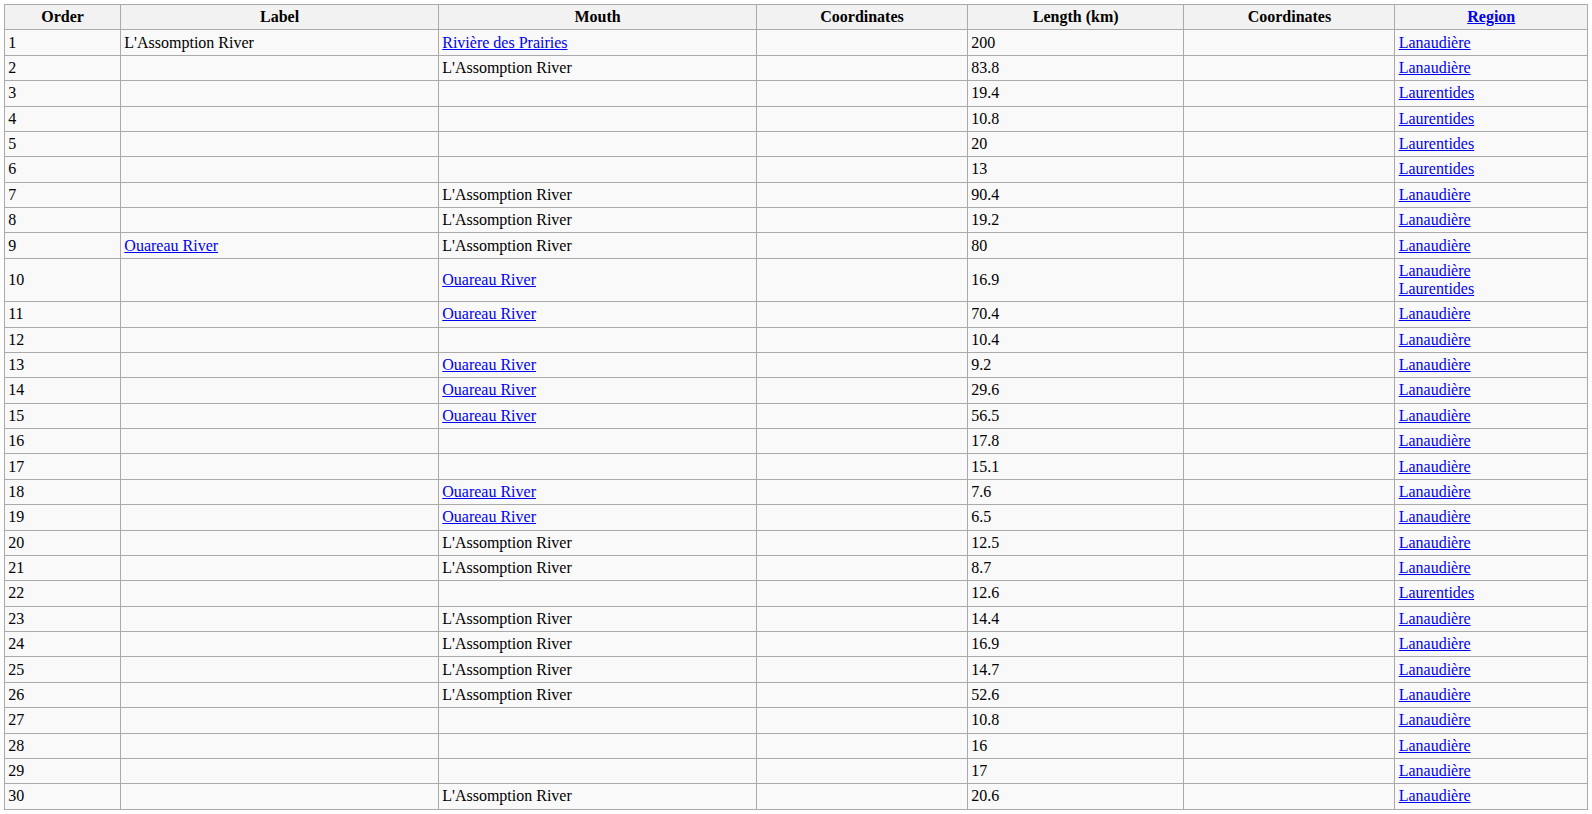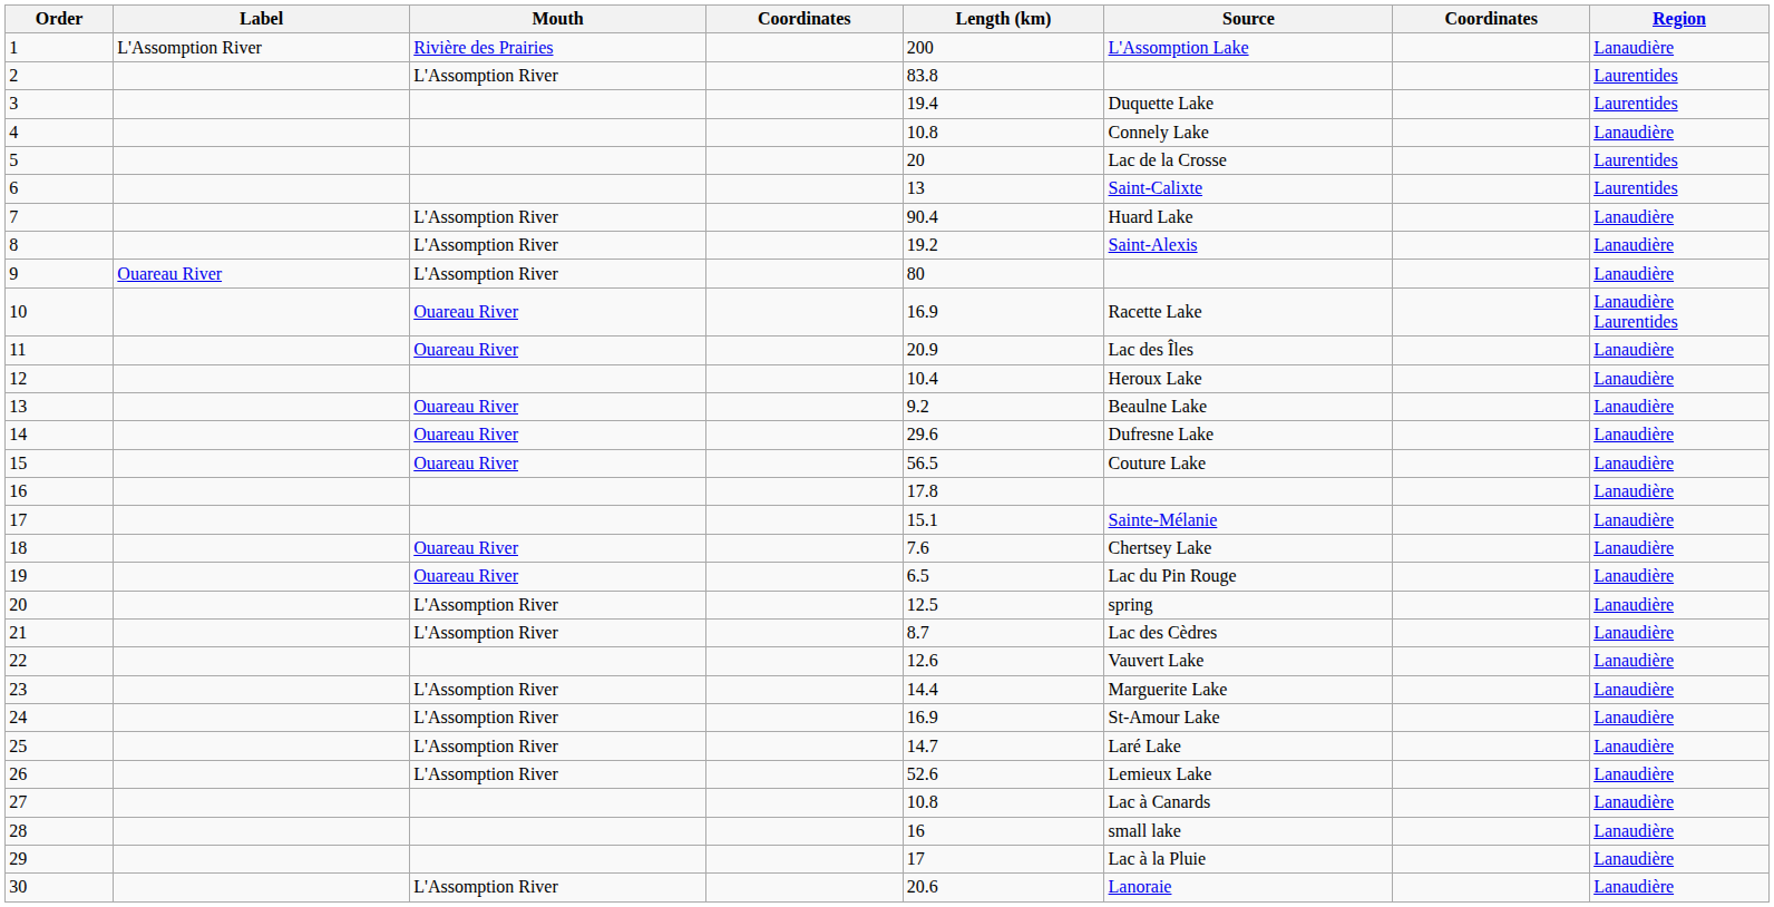 <table class='wikitable sortable center alternance' style='width:100%'>
 <tr>
 <th>Order</th>
 <th>Label</th>
 <th>Mouth</th>
 <th>Coordinates</th>
 <th>Length (km)</th>
+<th>Source</th>
 <th>Coordinates</th>
 <th><a href='#'>Region</a></th>
 </tr>
 <tr>
 <td>1</td>
 <td>L'Assomption River</td>
 <td><a href='#'>Rivière des Prairies</a></td>
 <td></td>
 <td>200</td>
+<td><a href='#'>L'Assomption Lake</a></td>
 <td></td>
 <td><a href='#'>Lanaudière</a></td>
 </tr>
 <tr>
 <td>2</td>
 <td></td>
 <td>L'Assomption River</td>
 <td></td>
 <td>83.8</td>
 <td></td>
-<td><a href='#'>Lanaudière</a></td>
+<td></td>
+<td><a href='#'>Laurentides</a></td>
 </tr>
 <tr>
 <td>3</td>
 <td></td>
 <td></td>
 <td></td>
 <td>19.4</td>
+<td>Duquette Lake</td>
 <td></td>
 <td><a href='#'>Laurentides</a></td>
 </tr>
 <tr>
 <td>4</td>
 <td></td>
 <td></td>
 <td></td>
 <td>10.8</td>
+<td>Connely Lake</td>
 <td></td>
-<td><a href='#'>Laurentides</a></td>
+<td><a href='#'>Lanaudière</a></td>
 </tr>
 <tr>
 <td>5</td>
 <td></td>
 <td></td>
 <td></td>
 <td>20</td>
+<td>Lac de la Crosse</td>
 <td></td>
 <td><a href='#'>Laurentides</a></td>
 </tr>
 <tr>
 <td>6</td>
 <td></td>
 <td></td>
 <td></td>
 <td>13</td>
+<td><a href='#'>Saint-Calixte</a></td>
 <td></td>
 <td><a href='#'>Laurentides</a></td>
 </tr>
 <tr>
 <td>7</td>
 <td></td>
 <td>L'Assomption River</td>
 <td></td>
 <td>90.4</td>
+<td>Huard Lake</td>
 <td></td>
 <td><a href='#'>Lanaudière</a></td>
 </tr>
 <tr>
 <td>8</td>
 <td></td>
 <td>L'Assomption River</td>
 <td></td>
 <td>19.2</td>
+<td><a href='#'>Saint-Alexis</a></td>
 <td></td>
 <td><a href='#'>Lanaudière</a></td>
 </tr>
 <tr>
 <td>9</td>
 <td><a href='#'>Ouareau River</a></td>
 <td>L'Assomption River</td>
 <td></td>
 <td>80</td>
 <td></td>
+<td></td>
 <td><a href='#'>Lanaudière</a></td>
 </tr>
 <tr>
 <td>10</td>
 <td></td>
 <td><a href='#'>Ouareau River</a></td>
 <td></td>
 <td>16.9</td>
+<td>Racette Lake</td>
 <td></td>
 <td><a href='#'>Lanaudière</a><br><a href='#'>Laurentides</a></td>
 </tr>
 <tr>
 <td>11</td>
 <td></td>
 <td><a href='#'>Ouareau River</a></td>
 <td></td>
-<td>70.4</td>
+<td>20.9</td>
+<td>Lac des Îles</td>
 <td></td>
 <td><a href='#'>Lanaudière</a></td>
 </tr>
 <tr>
 <td>12</td>
 <td></td>
 <td></td>
 <td></td>
 <td>10.4</td>
+<td>Heroux Lake</td>
 <td></td>
 <td><a href='#'>Lanaudière</a></td>
 </tr>
 <tr>
 <td>13</td>
 <td></td>
 <td><a href='#'>Ouareau River</a></td>
 <td></td>
 <td>9.2</td>
+<td>Beaulne Lake</td>
 <td></td>
 <td><a href='#'>Lanaudière</a></td>
 </tr>
 <tr>
 <td>14</td>
 <td></td>
 <td><a href='#'>Ouareau River</a></td>
 <td></td>
 <td>29.6</td>
+<td>Dufresne Lake</td>
 <td></td>
 <td><a href='#'>Lanaudière</a></td>
 </tr>
 <tr>
 <td>15</td>
 <td></td>
 <td><a href='#'>Ouareau River</a></td>
 <td></td>
 <td>56.5</td>
+<td>Couture Lake</td>
 <td></td>
 <td><a href='#'>Lanaudière</a></td>
 </tr>
 <tr>
 <td>16</td>
 <td></td>
 <td></td>
 <td></td>
 <td>17.8</td>
 <td></td>
+<td></td>
 <td><a href='#'>Lanaudière</a></td>
 </tr>
 <tr>
 <td>17</td>
 <td></td>
 <td></td>
 <td></td>
 <td>15.1</td>
+<td><a href='#'>Sainte-Mélanie</a></td>
 <td></td>
 <td><a href='#'>Lanaudière</a></td>
 </tr>
 <tr>
 <td>18</td>
 <td></td>
 <td><a href='#'>Ouareau River</a></td>
 <td></td>
 <td>7.6</td>
+<td>Chertsey Lake</td>
 <td></td>
 <td><a href='#'>Lanaudière</a></td>
 </tr>
 <tr>
 <td>19</td>
 <td></td>
 <td><a href='#'>Ouareau River</a></td>
 <td></td>
 <td>6.5</td>
+<td>Lac du Pin Rouge</td>
 <td></td>
 <td><a href='#'>Lanaudière</a></td>
 </tr>
 <tr>
 <td>20</td>
 <td></td>
 <td>L'Assomption River</td>
 <td></td>
 <td>12.5</td>
+<td>spring</td>
 <td></td>
 <td><a href='#'>Lanaudière</a></td>
 </tr>
 <tr>
 <td>21</td>
 <td></td>
 <td>L'Assomption River</td>
 <td></td>
 <td>8.7</td>
+<td>Lac des Cèdres</td>
 <td></td>
 <td><a href='#'>Lanaudière</a></td>
 </tr>
 <tr>
 <td>22</td>
 <td></td>
 <td></td>
 <td></td>
 <td>12.6</td>
+<td>Vauvert Lake</td>
 <td></td>
-<td><a href='#'>Laurentides</a></td>
+<td><a href='#'>Lanaudière</a></td>
 </tr>
 <tr>
 <td>23</td>
 <td></td>
 <td>L'Assomption River</td>
 <td></td>
 <td>14.4</td>
+<td>Marguerite Lake</td>
 <td></td>
 <td><a href='#'>Lanaudière</a></td>
 </tr>
 <tr>
 <td>24</td>
 <td></td>
 <td>L'Assomption River</td>
 <td></td>
 <td>16.9</td>
+<td>St-Amour Lake</td>
 <td></td>
 <td><a href='#'>Lanaudière</a></td>
 </tr>
 <tr>
 <td>25</td>
 <td></td>
 <td>L'Assomption River</td>
 <td></td>
 <td>14.7</td>
+<td>Laré Lake</td>
 <td></td>
 <td><a href='#'>Lanaudière</a></td>
 </tr>
 <tr>
 <td>26</td>
 <td></td>
 <td>L'Assomption River</td>
 <td></td>
 <td>52.6</td>
+<td>Lemieux Lake</td>
 <td></td>
 <td><a href='#'>Lanaudière</a></td>
 </tr>
 <tr>
 <td>27</td>
 <td></td>
 <td></td>
 <td></td>
 <td>10.8</td>
+<td>Lac à Canards</td>
 <td></td>
 <td><a href='#'>Lanaudière</a></td>
 </tr>
 <tr>
 <td>28</td>
 <td></td>
 <td></td>
 <td></td>
 <td>16</td>
+<td>small lake</td>
 <td></td>
 <td><a href='#'>Lanaudière</a></td>
 </tr>
 <tr>
 <td>29</td>
 <td></td>
 <td></td>
 <td></td>
 <td>17</td>
+<td>Lac à la Pluie</td>
 <td></td>
 <td><a href='#'>Lanaudière</a></td>
 </tr>
 <tr>
 <td>30</td>
 <td></td>
 <td>L'Assomption River</td>
 <td></td>
 <td>20.6</td>
+<td><a href='#'>Lanoraie</a></td>
 <td></td>
 <td><a href='#'>Lanaudière</a></td>
 </tr>
 </table>
